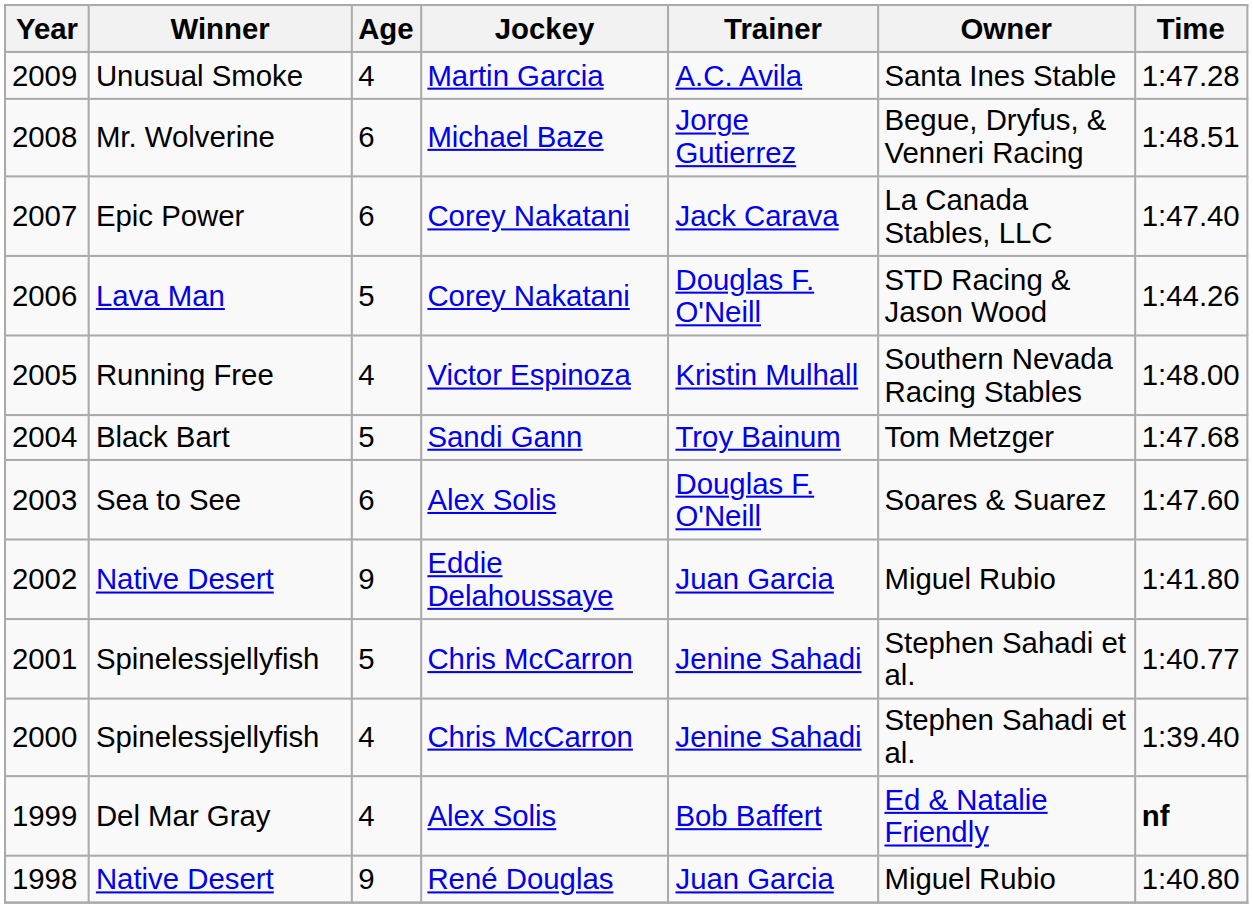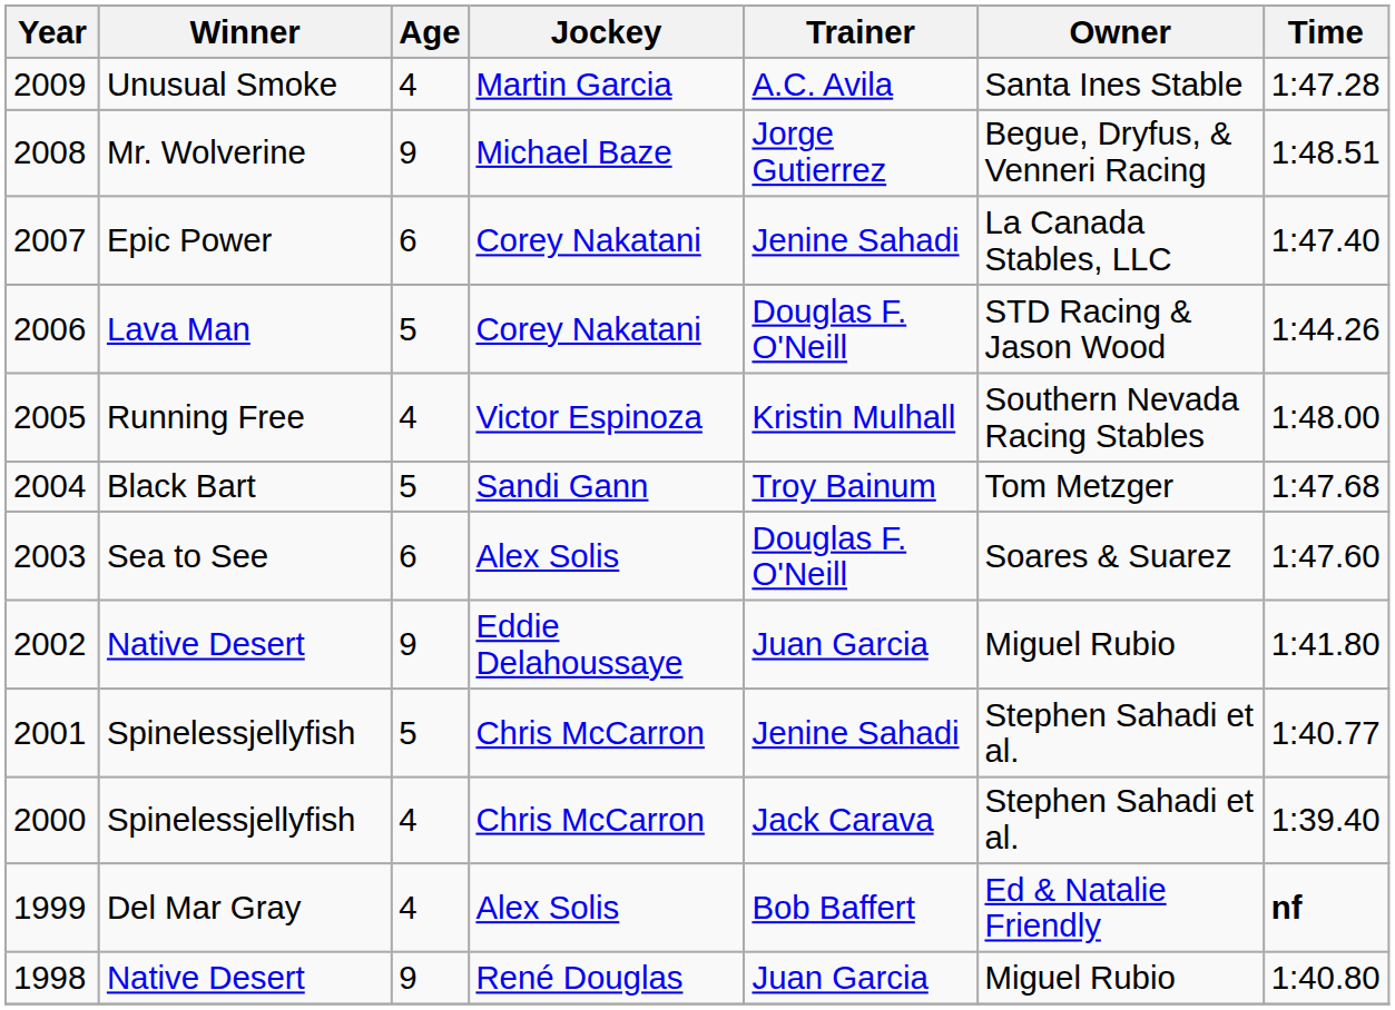 <table class="wikitable sortable" style="font-size:90%">
 <tr>
 <th style="width:38px">Year<br></th>
 <th style="width:140px">Winner<br></th>
 <th>Age<br></th>
 <th style="width:150px">Jockey<br></th>
 <th style="width:150px">Trainer<br></th>
 <th style="width:210px">Owner<br></th>
 <th>Time</th>
 </tr>
 <tr>
 <td>2009</td>
 <td>Unusual Smoke</td>
 <td>4</td>
 <td><a href='#'>Martin Garcia</a></td>
 <td><a href='#'>A.C. Avila</a></td>
 <td>Santa Ines Stable</td>
 <td>1:47.28</td>
 </tr>
 <tr>
 <td>2008</td>
 <td>Mr. Wolverine</td>
-<td>6</td>
+<td>9</td>
 <td><a href='#'>Michael Baze</a></td>
 <td><a href='#'>Jorge Gutierrez</a></td>
 <td>Begue, Dryfus, & Venneri Racing</td>
 <td>1:48.51</td>
 </tr>
 <tr>
 <td>2007</td>
 <td>Epic Power</td>
 <td>6</td>
 <td><a href='#'>Corey Nakatani</a></td>
-<td><a href='#'>Jack Carava</a></td>
+<td><a href='#'>Jenine Sahadi</a></td>
 <td>La Canada Stables, LLC</td>
 <td>1:47.40</td>
 </tr>
 <tr>
 <td>2006</td>
 <td><a href='#'>Lava Man</a></td>
 <td>5</td>
 <td><a href='#'>Corey Nakatani</a></td>
 <td><a href='#'>Douglas F. O'Neill</a></td>
 <td>STD Racing & Jason Wood</td>
 <td>1:44.26</td>
 </tr>
 <tr>
 <td>2005</td>
 <td>Running Free</td>
 <td>4</td>
 <td><a href='#'>Victor Espinoza</a></td>
 <td><a href='#'>Kristin Mulhall</a></td>
 <td>Southern Nevada Racing Stables</td>
 <td>1:48.00</td>
 </tr>
 <tr>
 <td>2004</td>
 <td>Black Bart</td>
 <td>5</td>
 <td><a href='#'>Sandi Gann</a></td>
 <td><a href='#'>Troy Bainum</a></td>
 <td>Tom Metzger</td>
 <td>1:47.68</td>
 </tr>
 <tr>
 <td>2003</td>
 <td>Sea to See</td>
 <td>6</td>
 <td><a href='#'>Alex Solis</a></td>
 <td><a href='#'>Douglas F. O'Neill</a></td>
 <td>Soares & Suarez</td>
 <td>1:47.60</td>
 </tr>
 <tr>
 <td>2002</td>
 <td><a href='#'>Native Desert</a></td>
 <td>9</td>
 <td><a href='#'>Eddie Delahoussaye</a></td>
 <td><a href='#'>Juan Garcia</a></td>
 <td>Miguel Rubio</td>
 <td>1:41.80</td>
 </tr>
 <tr>
 <td>2001</td>
 <td>Spinelessjellyfish</td>
 <td>5</td>
 <td><a href='#'>Chris McCarron</a></td>
 <td><a href='#'>Jenine Sahadi</a></td>
 <td>Stephen Sahadi et al.</td>
 <td>1:40.77</td>
 </tr>
 <tr>
 <td>2000</td>
 <td>Spinelessjellyfish</td>
 <td>4</td>
 <td><a href='#'>Chris McCarron</a></td>
-<td><a href='#'>Jenine Sahadi</a></td>
+<td><a href='#'>Jack Carava</a></td>
 <td>Stephen Sahadi et al.</td>
 <td>1:39.40</td>
 </tr>
 <tr>
 <td>1999</td>
 <td>Del Mar Gray</td>
 <td>4</td>
 <td><a href='#'>Alex Solis</a></td>
 <td><a href='#'>Bob Baffert</a></td>
 <td><a href='#'>Ed & Natalie Friendly</a></td>
 <td><strong>nf</strong></td>
 </tr>
 <tr>
 <td>1998</td>
 <td><a href='#'>Native Desert</a></td>
 <td>9</td>
 <td><a href='#'>René Douglas</a></td>
 <td><a href='#'>Juan Garcia</a></td>
 <td>Miguel Rubio</td>
 <td>1:40.80</td>
 </tr>
 <tr>
 </tr>
 </table>
